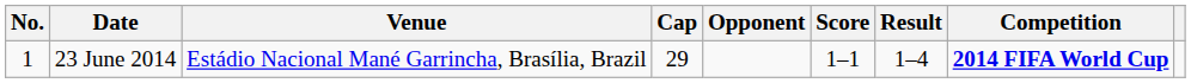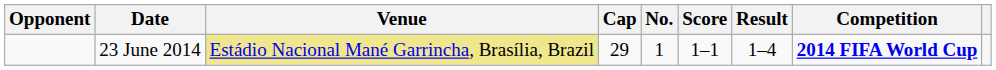 <table class="wikitable">
 <tr>
-<th scope="col">No.</th>
+<th scope="col">Opponent</th>
 <th scope="col">Date</th>
 <th scope="col">Venue</th>
 <th scope="col">Cap</th>
-<th scope="col">Opponent</th>
+<th scope="col">No.</th>
 <th scope="col">Score</th>
 <th scope="col">Result</th>
 <th scope="col">Competition</th>
 <th scope="col" class="unsortable"></th>
 </tr>
 <tr>
+<td></td>
+<td>23 June 2014</td>
+<td style="background: khaki;"><a href='#'>Estádio Nacional Mané Garrincha</a>, Brasília, Brazil</td>
+<td style="text-align: center;">29</td>
 <td style="text-align: center;">1</td>
-<td>23 June 2014</td>
-<td><a href='#'>Estádio Nacional Mané Garrincha</a>, Brasília, Brazil</td>
-<td style="text-align: center;">29</td>
-<td></td>
 <td style="text-align: center;">1–1</td>
 <td style="text-align: center;">1–4</td>
 <td><strong><a href='#'>2014 FIFA World Cup</a></strong></td>
 <td style="text-align: center;"></td>
 </tr>
 </table>
